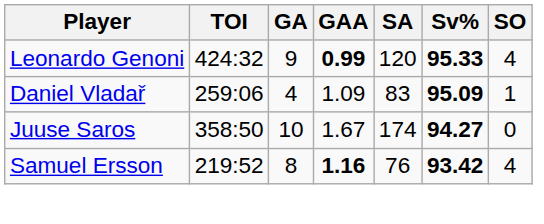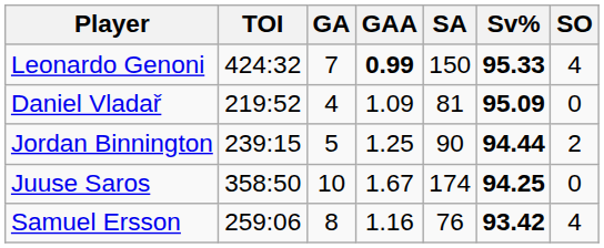 <table class="wikitable sortable" style="text-align:center;">
 <tr>
 <th>Player</th>
 <th>TOI</th>
 <th>GA</th>
 <th>GAA</th>
 <th>SA</th>
 <th>Sv%</th>
 <th>SO</th>
 </tr>
 <tr>
 <td style="text-align:left;"> <a href='#'>Leonardo Genoni</a></td>
 <td>424:32</td>
-<td>9</td>
+<td>7</td>
 <td><strong>0.99</strong></td>
-<td>120</td>
+<td>150</td>
 <td><strong>95.33</strong></td>
 <td>4</td>
 </tr>
 <tr>
 <td style="text-align:left;"> <a href='#'>Daniel Vladař</a></td>
-<td>259:06</td>
+<td>219:52</td>
 <td>4</td>
 <td>1.09</td>
-<td>83</td>
+<td>81</td>
 <td><strong>95.09</strong></td>
-<td>1</td>
+<td>0</td>
+</tr>
+<tr>
+<td style="text-align:left;"> <a href='#'>Jordan Binnington</a></td>
+<td>239:15</td>
+<td>5</td>
+<td>1.25</td>
+<td>90</td>
+<td><strong>94.44</strong></td>
+<td>2</td>
 </tr>
 <tr>
 <td style="text-align:left;"> <a href='#'>Juuse Saros</a></td>
 <td>358:50</td>
 <td>10</td>
 <td>1.67</td>
 <td>174</td>
-<td><strong>94.27</strong></td>
+<td><strong>94.25</strong></td>
 <td>0</td>
 </tr>
 <tr>
 <td style="text-align:left;"> <a href='#'>Samuel Ersson</a></td>
-<td>219:52</td>
+<td>259:06</td>
 <td>8</td>
-<td><strong>1.16</strong></td>
+<td>1.16</td>
 <td>76</td>
 <td><strong>93.42</strong></td>
 <td>4</td>
 </tr>
 </table>
